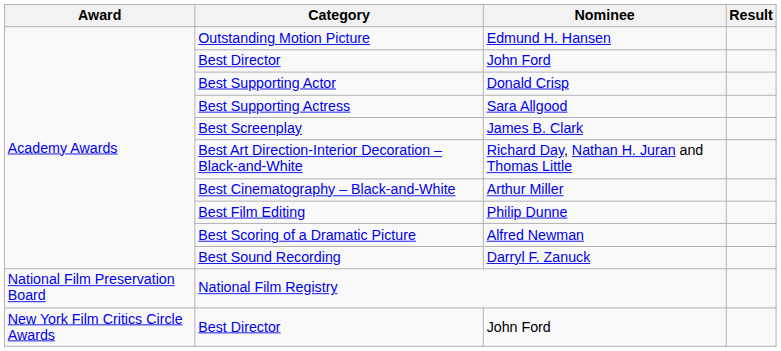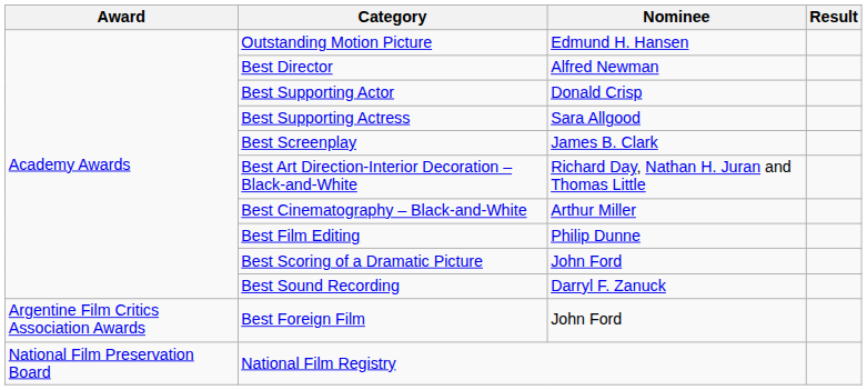 <table class="wikitable">
 <tr>
 <th>Award</th>
 <th>Category</th>
 <th>Nominee</th>
 <th>Result</th>
 </tr>
 <tr>
 <td rowspan="10"><a href='#'>Academy Awards</a></td>
 <td><a href='#'>Outstanding Motion Picture</a></td>
 <td><a href='#'>Edmund H. Hansen</a></td>
 <td></td>
 </tr>
 <tr>
 <td><a href='#'>Best Director</a></td>
-<td><a href='#'>John Ford</a></td>
+<td><a href='#'>Alfred Newman</a></td>
 <td></td>
 </tr>
 <tr>
 <td><a href='#'>Best Supporting Actor</a></td>
 <td><a href='#'>Donald Crisp</a></td>
 <td></td>
 </tr>
 <tr>
 <td><a href='#'>Best Supporting Actress</a></td>
 <td><a href='#'>Sara Allgood</a></td>
 <td></td>
 </tr>
 <tr>
 <td><a href='#'>Best Screenplay</a></td>
 <td><a href='#'>James B. Clark</a></td>
 <td></td>
 </tr>
 <tr>
 <td><a href='#'>Best Art Direction-Interior Decoration – Black-and-White</a></td>
 <td><a href='#'>Richard Day</a>, <a href='#'>Nathan H. Juran</a> and <a href='#'>Thomas Little</a></td>
 <td></td>
 </tr>
 <tr>
 <td><a href='#'>Best Cinematography – Black-and-White</a></td>
 <td><a href='#'>Arthur Miller</a></td>
 <td></td>
 </tr>
 <tr>
 <td><a href='#'>Best Film Editing</a></td>
 <td><a href='#'>Philip Dunne</a></td>
 <td></td>
 </tr>
 <tr>
 <td><a href='#'>Best Scoring of a Dramatic Picture</a></td>
-<td><a href='#'>Alfred Newman</a></td>
+<td><a href='#'>John Ford</a></td>
 <td></td>
 </tr>
 <tr>
 <td><a href='#'>Best Sound Recording</a></td>
 <td><a href='#'>Darryl F. Zanuck</a></td>
 <td></td>
 </tr>
 <tr>
+<td><a href='#'>Argentine Film Critics Association Awards</a></td>
+<td><a href='#'>Best Foreign Film</a></td>
+<td>John Ford</td>
+<td></td>
+</tr>
+<tr>
 <td><a href='#'>National Film Preservation Board</a></td>
 <td colspan="2"><a href='#'>National Film Registry</a></td>
 <td></td>
 </tr>
-<tr>
-<td><a href='#'>New York Film Critics Circle Awards</a></td>
-<td><a href='#'>Best Director</a></td>
-<td>John Ford</td>
-<td></td>
-</tr>
 </table>
